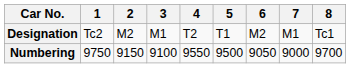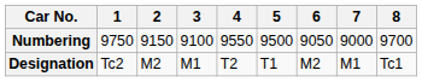 <table class="wikitable">
 <tr>
 <th>Car No.</th>
 <th>1</th>
 <th>2</th>
 <th>3</th>
 <th>4</th>
 <th>5</th>
 <th>6</th>
 <th>7</th>
 <th>8</th>
 </tr>
 <tr>
+<th>Numbering</th>
+<td>9750</td>
+<td>9150</td>
+<td>9100</td>
+<td>9550</td>
+<td>9500</td>
+<td>9050</td>
+<td>9000</td>
+<td>9700</td>
+</tr>
+<tr>
 <th>Designation</th>
 <td>Tc2</td>
 <td>M2</td>
 <td>M1</td>
 <td>T2</td>
 <td>T1</td>
 <td>M2</td>
 <td>M1</td>
 <td>Tc1</td>
 </tr>
-<tr>
-<th>Numbering</th>
-<td>9750</td>
-<td>9150</td>
-<td>9100</td>
-<td>9550</td>
-<td>9500</td>
-<td>9050</td>
-<td>9000</td>
-<td>9700</td>
-</tr>
 </table>
